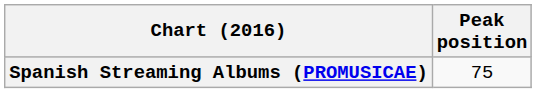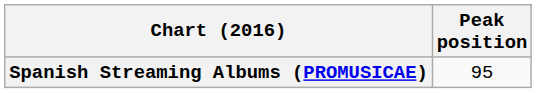 <table class="wikitable plainrowheaders" style="text-align:center">
 <tr>
 <th scope="col">Chart (2016)</th>
 <th scope="col">Peak<br>position</th>
 </tr>
 <tr>
 <th scope="row" class="nowrap">Spanish Streaming Albums (<a href='#'>PROMUSICAE</a>)</th>
-<td>75</td>
+<td>95</td>
 </tr>
 </table>
